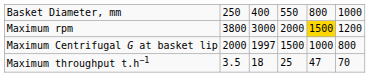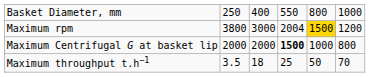 <table class="wikitable">
 <tr>
 <td>Basket Diameter, mm</td>
 <td>250</td>
 <td>400</td>
 <td>550</td>
 <td>800</td>
 <td>1000</td>
 </tr>
 <tr>
 <td>Maximum rpm</td>
 <td>3800</td>
 <td>3000</td>
-<td>2000</td>
+<td>2004</td>
 <td style="background: gold;">1500</td>
 <td>1200</td>
 </tr>
 <tr>
 <td>Maximum Centrifugal <em>G</em> at basket lip</td>
 <td>2000</td>
-<td>1997</td>
-<td>1500</td>
+<td>2000</td>
+<td><strong>1500</strong></td>
 <td>1000</td>
 <td>800</td>
 </tr>
 <tr>
 <td>Maximum throughput t.h<sup>−1</sup></td>
 <td>3.5</td>
 <td>18</td>
 <td>25</td>
-<td>47</td>
+<td>50</td>
 <td>70</td>
 </tr>
 </table>
